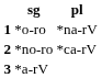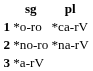 <table>
 <tr>
 <th></th>
 <th>sg</th>
 <th>pl</th>
 </tr>
 <tr>
 <th>1</th>
 <td>*o-ro</td>
-<td>*na-rV</td>
+<td>*ca-rV</td>
 </tr>
 <tr>
 <th>2</th>
 <td>*no-ro</td>
-<td>*ca-rV</td>
+<td>*na-rV</td>
 </tr>
 <tr>
 <th>3</th>
 <td>*a-rV</td>
 <td></td>
 </tr>
 </table>
